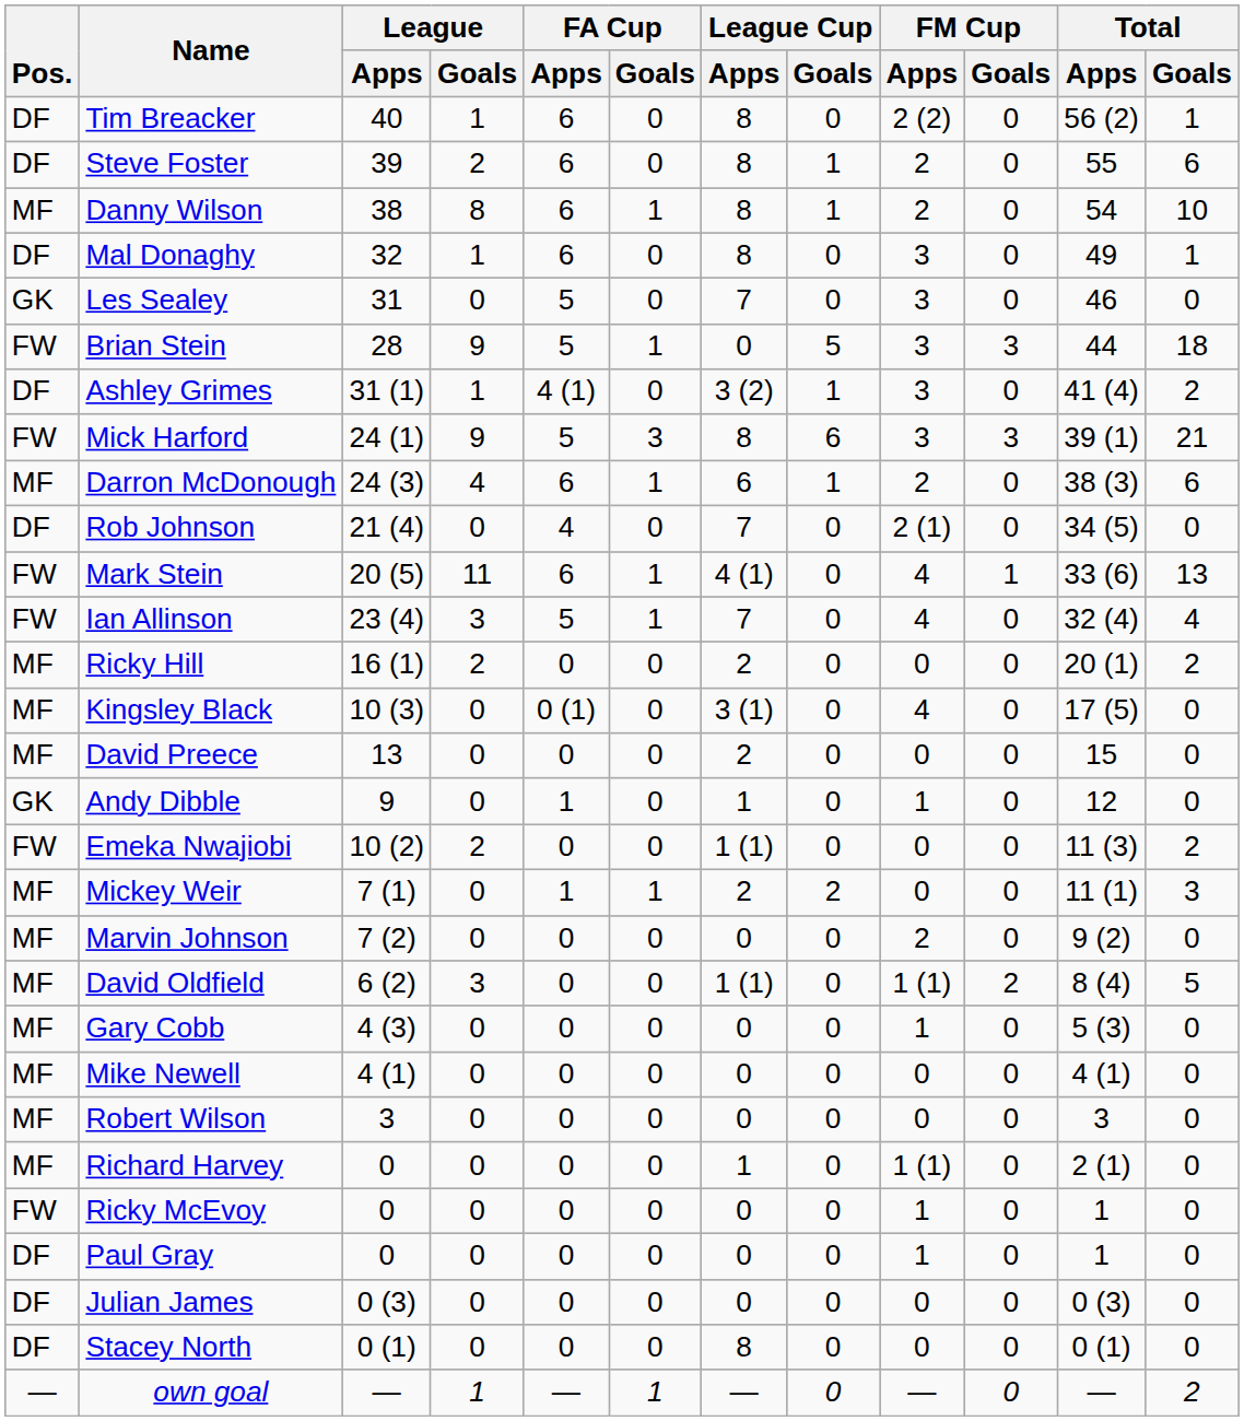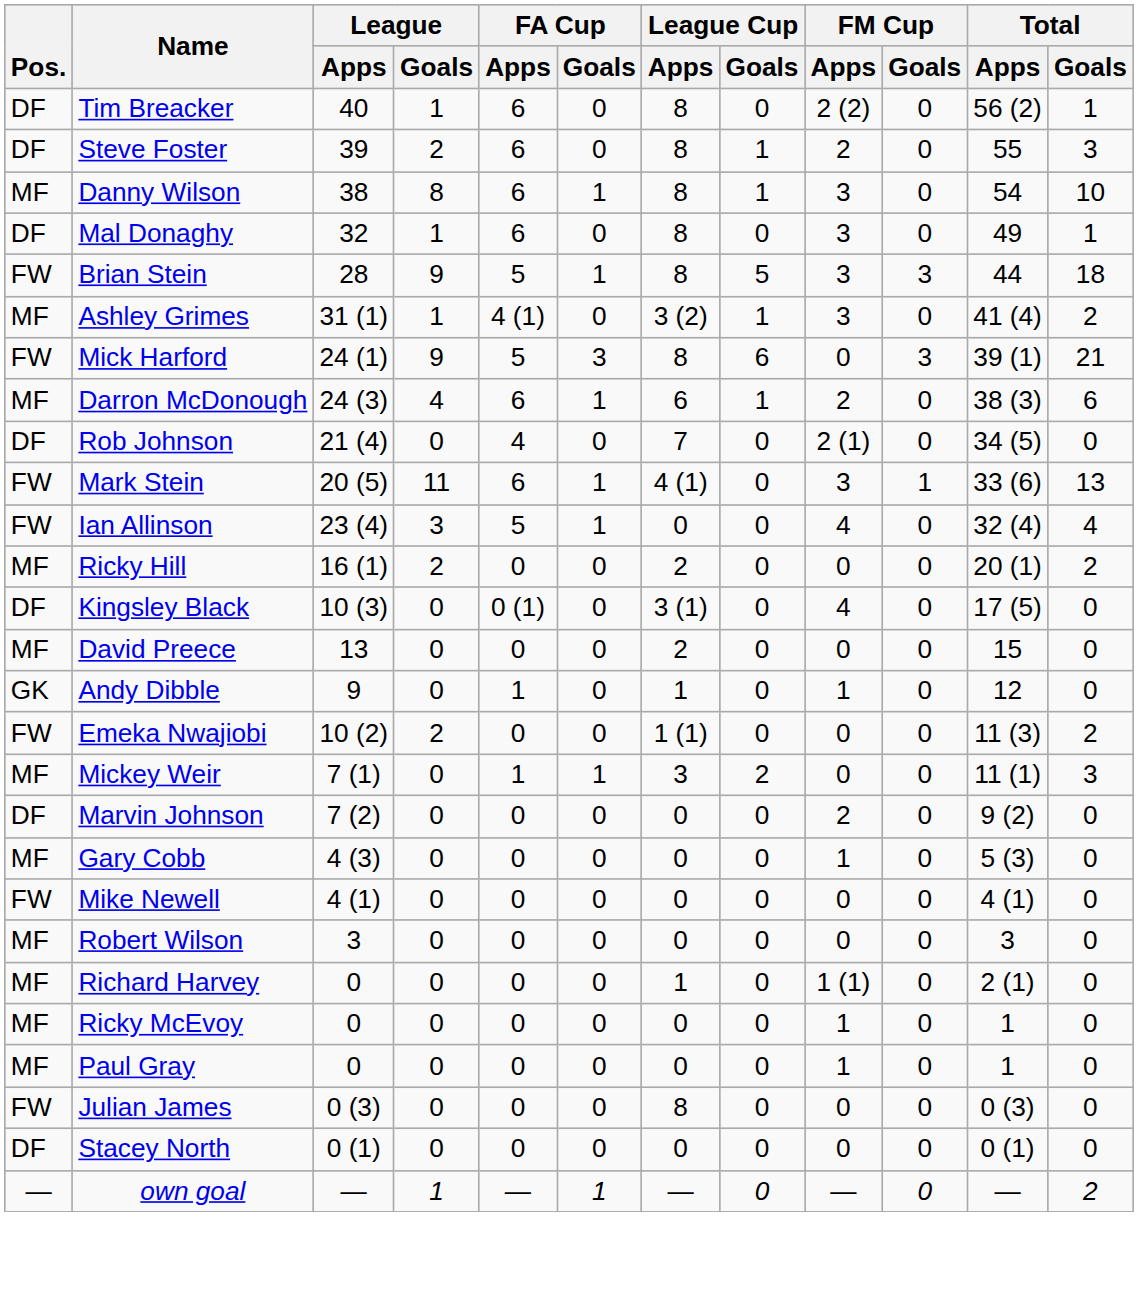 <table class="wikitable" style="text-align:center">
 <tr>
 <th rowspan="2" valign="bottom">Pos.</th>
 <th rowspan="2">Name</th>
 <th colspan="2" width="85">League</th>
 <th colspan="2" width="85">FA Cup</th>
 <th colspan="2" width="85">League Cup</th>
 <th colspan="2" width="85">FM Cup</th>
 <th colspan="2" width="85">Total</th>
 </tr>
 <tr>
 <th>Apps</th>
 <th>Goals</th>
 <th>Apps</th>
 <th>Goals</th>
 <th>Apps</th>
 <th>Goals</th>
 <th>Apps</th>
 <th>Goals</th>
 <th>Apps</th>
 <th>Goals</th>
 </tr>
 <tr>
 <td align="left">DF</td>
 <td align="left"> <a href='#'>Tim Breacker</a></td>
 <td>40</td>
 <td>1</td>
 <td>6</td>
 <td>0</td>
 <td>8</td>
 <td>0</td>
 <td>2 (2)</td>
 <td>0</td>
 <td>56 (2)</td>
 <td>1</td>
 </tr>
 <tr>
 <td align="left">DF</td>
 <td align="left"> <a href='#'>Steve Foster</a></td>
 <td>39</td>
 <td>2</td>
 <td>6</td>
 <td>0</td>
 <td>8</td>
 <td>1</td>
 <td>2</td>
 <td>0</td>
 <td>55</td>
-<td>6</td>
+<td>3</td>
 </tr>
 <tr>
 <td align="left">MF</td>
 <td align="left"> <a href='#'>Danny Wilson</a></td>
 <td>38</td>
 <td>8</td>
 <td>6</td>
 <td>1</td>
 <td>8</td>
 <td>1</td>
-<td>2</td>
+<td>3</td>
 <td>0</td>
 <td>54</td>
 <td>10</td>
 </tr>
 <tr>
 <td align="left">DF</td>
 <td align="left"> <a href='#'>Mal Donaghy</a></td>
 <td>32</td>
 <td>1</td>
 <td>6</td>
 <td>0</td>
 <td>8</td>
 <td>0</td>
 <td>3</td>
 <td>0</td>
 <td>49</td>
 <td>1</td>
 </tr>
 <tr>
-<td align="left">GK</td>
-<td align="left"> <a href='#'>Les Sealey</a></td>
-<td>31</td>
-<td>0</td>
-<td>5</td>
-<td>0</td>
-<td>7</td>
-<td>0</td>
-<td>3</td>
-<td>0</td>
-<td>46</td>
-<td>0</td>
-</tr>
-<tr>
 <td align="left">FW</td>
 <td align="left"> <a href='#'>Brian Stein</a></td>
 <td>28</td>
 <td>9</td>
 <td>5</td>
 <td>1</td>
-<td>0</td>
+<td>8</td>
 <td>5</td>
 <td>3</td>
 <td>3</td>
 <td>44</td>
 <td>18</td>
 </tr>
 <tr>
-<td align="left">DF</td>
+<td align="left">MF</td>
 <td align="left"> <a href='#'>Ashley Grimes</a></td>
 <td>31 (1)</td>
 <td>1</td>
 <td>4 (1)</td>
 <td>0</td>
 <td>3 (2)</td>
 <td>1</td>
 <td>3</td>
 <td>0</td>
 <td>41 (4)</td>
 <td>2</td>
 </tr>
 <tr>
 <td align="left">FW</td>
 <td align="left"> <a href='#'>Mick Harford</a></td>
 <td>24 (1)</td>
 <td>9</td>
 <td>5</td>
 <td>3</td>
 <td>8</td>
 <td>6</td>
-<td>3</td>
+<td>0</td>
 <td>3</td>
 <td>39 (1)</td>
 <td>21</td>
 </tr>
 <tr>
 <td align="left">MF</td>
 <td align="left"> <a href='#'>Darron McDonough</a></td>
 <td>24 (3)</td>
 <td>4</td>
 <td>6</td>
 <td>1</td>
 <td>6</td>
 <td>1</td>
 <td>2</td>
 <td>0</td>
 <td>38 (3)</td>
 <td>6</td>
 </tr>
 <tr>
 <td align="left">DF</td>
 <td align="left"> <a href='#'>Rob Johnson</a></td>
 <td>21 (4)</td>
 <td>0</td>
 <td>4</td>
 <td>0</td>
 <td>7</td>
 <td>0</td>
 <td>2 (1)</td>
 <td>0</td>
 <td>34 (5)</td>
 <td>0</td>
 </tr>
 <tr>
 <td align="left">FW</td>
 <td align="left"> <a href='#'>Mark Stein</a></td>
 <td>20 (5)</td>
 <td>11</td>
 <td>6</td>
 <td>1</td>
 <td>4 (1)</td>
 <td>0</td>
-<td>4</td>
+<td>3</td>
 <td>1</td>
 <td>33 (6)</td>
 <td>13</td>
 </tr>
 <tr>
 <td align="left">FW</td>
 <td align="left"> <a href='#'>Ian Allinson</a></td>
 <td>23 (4)</td>
 <td>3</td>
 <td>5</td>
 <td>1</td>
-<td>7</td>
+<td>0</td>
 <td>0</td>
 <td>4</td>
 <td>0</td>
 <td>32 (4)</td>
 <td>4</td>
 </tr>
 <tr>
 <td align="left">MF</td>
 <td align="left"> <a href='#'>Ricky Hill</a></td>
 <td>16 (1)</td>
 <td>2</td>
 <td>0</td>
 <td>0</td>
 <td>2</td>
 <td>0</td>
 <td>0</td>
 <td>0</td>
 <td>20 (1)</td>
 <td>2</td>
 </tr>
 <tr>
-<td align="left">MF</td>
+<td align="left">DF</td>
 <td align="left"> <a href='#'>Kingsley Black</a></td>
 <td>10 (3)</td>
 <td>0</td>
 <td>0 (1)</td>
 <td>0</td>
 <td>3 (1)</td>
 <td>0</td>
 <td>4</td>
 <td>0</td>
 <td>17 (5)</td>
 <td>0</td>
 </tr>
 <tr>
 <td align="left">MF</td>
 <td align="left"> <a href='#'>David Preece</a></td>
 <td>13</td>
 <td>0</td>
 <td>0</td>
 <td>0</td>
 <td>2</td>
 <td>0</td>
 <td>0</td>
 <td>0</td>
 <td>15</td>
 <td>0</td>
 </tr>
 <tr>
 <td align="left">GK</td>
 <td align="left"> <a href='#'>Andy Dibble</a></td>
 <td>9</td>
 <td>0</td>
 <td>1</td>
 <td>0</td>
 <td>1</td>
 <td>0</td>
 <td>1</td>
 <td>0</td>
 <td>12</td>
 <td>0</td>
 </tr>
 <tr>
 <td align="left">FW</td>
 <td align="left"> <a href='#'>Emeka Nwajiobi</a></td>
 <td>10 (2)</td>
 <td>2</td>
 <td>0</td>
 <td>0</td>
 <td>1 (1)</td>
 <td>0</td>
 <td>0</td>
 <td>0</td>
 <td>11 (3)</td>
 <td>2</td>
 </tr>
 <tr>
 <td align="left">MF</td>
 <td align="left"> <a href='#'>Mickey Weir</a></td>
 <td>7 (1)</td>
 <td>0</td>
 <td>1</td>
 <td>1</td>
-<td>2</td>
+<td>3</td>
 <td>2</td>
 <td>0</td>
 <td>0</td>
 <td>11 (1)</td>
 <td>3</td>
 </tr>
 <tr>
-<td align="left">MF</td>
+<td align="left">DF</td>
 <td align="left"> <a href='#'>Marvin Johnson</a></td>
 <td>7 (2)</td>
 <td>0</td>
 <td>0</td>
 <td>0</td>
 <td>0</td>
 <td>0</td>
 <td>2</td>
 <td>0</td>
 <td>9 (2)</td>
 <td>0</td>
-</tr>
-<tr>
-<td align="left">MF</td>
-<td align="left"> <a href='#'>David Oldfield</a></td>
-<td>6 (2)</td>
-<td>3</td>
-<td>0</td>
-<td>0</td>
-<td>1 (1)</td>
-<td>0</td>
-<td>1 (1)</td>
-<td>2</td>
-<td>8 (4)</td>
-<td>5</td>
 </tr>
 <tr>
 <td align="left">MF</td>
 <td align="left"> <a href='#'>Gary Cobb</a></td>
 <td>4 (3)</td>
 <td>0</td>
 <td>0</td>
 <td>0</td>
 <td>0</td>
 <td>0</td>
 <td>1</td>
 <td>0</td>
 <td>5 (3)</td>
 <td>0</td>
 </tr>
 <tr>
-<td align="left">MF</td>
+<td align="left">FW</td>
 <td align="left"> <a href='#'>Mike Newell</a></td>
 <td>4 (1)</td>
 <td>0</td>
 <td>0</td>
 <td>0</td>
 <td>0</td>
 <td>0</td>
 <td>0</td>
 <td>0</td>
 <td>4 (1)</td>
 <td>0</td>
 </tr>
 <tr>
 <td align="left">MF</td>
 <td align="left"> <a href='#'>Robert Wilson</a></td>
 <td>3</td>
 <td>0</td>
 <td>0</td>
 <td>0</td>
 <td>0</td>
 <td>0</td>
 <td>0</td>
 <td>0</td>
 <td>3</td>
 <td>0</td>
 </tr>
 <tr>
 <td align="left">MF</td>
 <td align="left"> <a href='#'>Richard Harvey</a></td>
 <td>0</td>
 <td>0</td>
 <td>0</td>
 <td>0</td>
 <td>1</td>
 <td>0</td>
 <td>1 (1)</td>
 <td>0</td>
 <td>2 (1)</td>
 <td>0</td>
 </tr>
 <tr>
-<td align="left">FW</td>
+<td align="left">MF</td>
 <td align="left"> <a href='#'>Ricky McEvoy</a></td>
 <td>0</td>
 <td>0</td>
 <td>0</td>
 <td>0</td>
 <td>0</td>
 <td>0</td>
 <td>1</td>
 <td>0</td>
 <td>1</td>
 <td>0</td>
 </tr>
 <tr>
-<td align="left">DF</td>
+<td align="left">MF</td>
 <td align="left"> <a href='#'>Paul Gray</a></td>
 <td>0</td>
 <td>0</td>
 <td>0</td>
 <td>0</td>
 <td>0</td>
 <td>0</td>
 <td>1</td>
 <td>0</td>
 <td>1</td>
 <td>0</td>
 </tr>
 <tr>
-<td align="left">DF</td>
+<td align="left">FW</td>
 <td align="left"> <a href='#'>Julian James</a></td>
 <td>0 (3)</td>
 <td>0</td>
 <td>0</td>
 <td>0</td>
-<td>0</td>
+<td>8</td>
 <td>0</td>
 <td>0</td>
 <td>0</td>
 <td>0 (3)</td>
 <td>0</td>
 </tr>
 <tr>
 <td align="left">DF</td>
 <td align="left"> <a href='#'>Stacey North</a></td>
 <td>0 (1)</td>
 <td>0</td>
 <td>0</td>
 <td>0</td>
-<td>8</td>
+<td>0</td>
 <td>0</td>
 <td>0</td>
 <td>0</td>
 <td>0 (1)</td>
 <td>0</td>
 </tr>
 <tr>
 <td>—</td>
 <td><em><a href='#'>own goal</a></em></td>
 <td>—</td>
 <td><em>1</em></td>
 <td>—</td>
 <td><em>1</em></td>
 <td>—</td>
 <td><em>0</em></td>
 <td>—</td>
 <td><em>0</em></td>
 <td>—</td>
 <td><em>2</em></td>
 </tr>
 </table>
